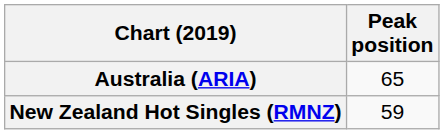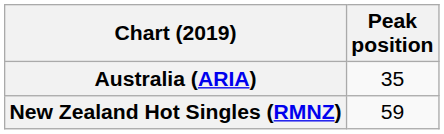 <table class="wikitable sortable plainrowheaders" style="text-align:center;">
 <tr>
 <th scope="col">Chart (2019)</th>
 <th scope="col">Peak<br>position</th>
 </tr>
 <tr>
 <th scope="row">Australia (<a href='#'>ARIA</a>)</th>
-<td>65</td>
+<td>35</td>
 </tr>
 <tr>
 <th scope="row">New Zealand Hot Singles (<a href='#'>RMNZ</a>)</th>
 <td>59</td>
 </tr>
 </table>
